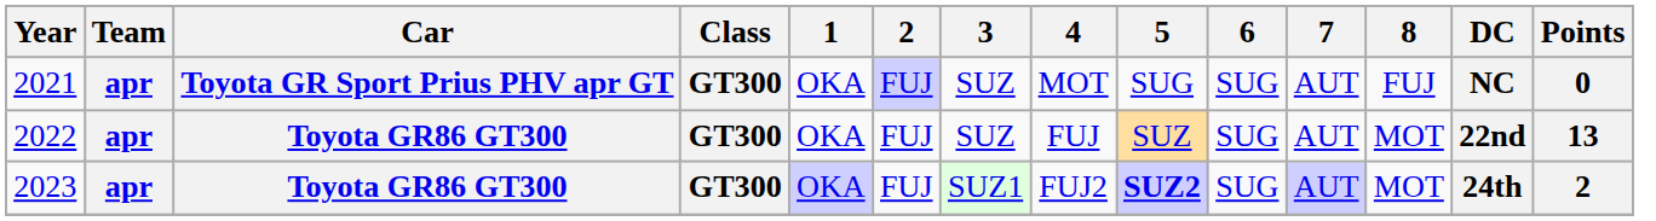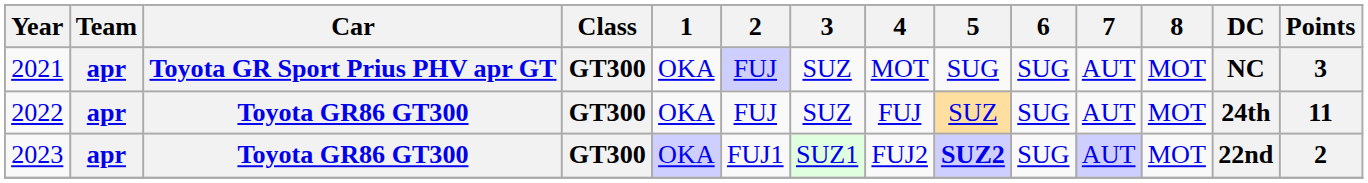 <table class="wikitable" style="text-align:center; font-size:85%">
 <tr>
 <th>Year</th>
 <th>Team</th>
 <th>Car</th>
 <th>Class</th>
 <th>1</th>
 <th>2</th>
 <th>3</th>
 <th>4</th>
 <th>5</th>
 <th>6</th>
 <th>7</th>
 <th>8</th>
 <th>DC</th>
 <th>Points</th>
 </tr>
 <tr>
 <td><a href='#'>2021</a></td>
 <th><a href='#'>apr</a></th>
 <th><a href='#'>Toyota GR Sport Prius PHV apr GT</a></th>
 <th>GT300</th>
 <td style="background:#;"><a href='#'>OKA</a></td>
 <td style="background:#cfcfff;"><a href='#'>FUJ</a><br></td>
 <td style="background:#;"><a href='#'>SUZ</a></td>
 <td style="background:#;"><a href='#'>MOT</a></td>
 <td style="background:#;"><a href='#'>SUG</a></td>
 <td style="background:#;"><a href='#'>SUG</a></td>
 <td style="background:#;"><a href='#'>AUT</a></td>
-<td style="background:#;"><a href='#'>FUJ</a></td>
+<td style="background:#;"><a href='#'>MOT</a></td>
 <th>NC</th>
-<th>0</th>
+<th>3</th>
 </tr>
 <tr>
 <td><a href='#'>2022</a></td>
 <th><a href='#'>apr</a></th>
 <th nowrap><a href='#'>Toyota GR86 GT300</a></th>
 <th>GT300</th>
 <td style="background:#;"><a href='#'>OKA</a></td>
 <td style="background:#;"><a href='#'>FUJ</a></td>
 <td style="background:#;"><a href='#'>SUZ</a></td>
 <td style="background:#;"><a href='#'>FUJ</a></td>
 <td style="background:#FFDF9F;"><a href='#'>SUZ</a><br></td>
 <td style="background:#;"><a href='#'>SUG</a></td>
 <td style="background:#;"><a href='#'>AUT</a></td>
 <td style="background:#;"><a href='#'>MOT</a></td>
-<th>22nd</th>
-<th>13</th>
+<th>24th</th>
+<th>11</th>
 </tr>
 <tr>
 <td><a href='#'>2023</a></td>
 <th nowrap><a href='#'>apr</a></th>
 <th nowrap><a href='#'>Toyota GR86 GT300</a></th>
 <th>GT300</th>
 <td style="background:#cfcfff;"><a href='#'>OKA</a><br></td>
-<td style="background:#;"><a href='#'>FUJ</a></td>
+<td style="background:#;"><a href='#'>FUJ1</a><br></td>
 <td style="background:#dfffdf;"><a href='#'>SUZ1</a><br></td>
 <td style="background:#;"><a href='#'>FUJ2</a><br></td>
 <td style="background:#cfcfff;"><strong><a href='#'>SUZ2</a><br></strong></td>
 <td style="background:#;"><a href='#'>SUG</a><br></td>
 <td style="background:#cfcfff;"><a href='#'>AUT</a><br></td>
 <td style="background:#;"><a href='#'>MOT</a><br></td>
-<th>24th</th>
+<th>22nd</th>
 <th>2</th>
 </tr>
 <tr>
 </tr>
 </table>
